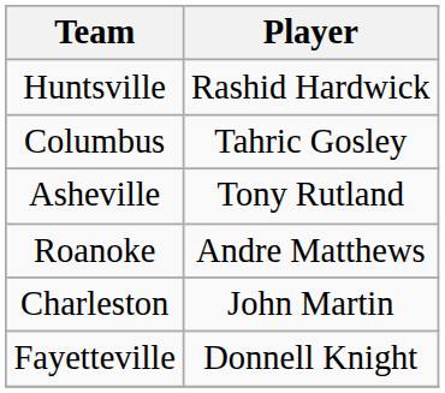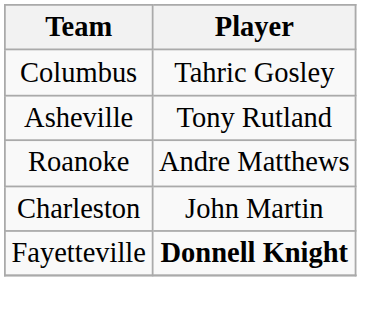 <table class="wikitable" style="text-align:center">
 <tr>
 <th>Team</th>
 <th>Player</th>
-</tr>
-<tr>
-<td>Huntsville</td>
-<td>Rashid Hardwick</td>
 </tr>
 <tr>
 <td>Columbus</td>
 <td>Tahric Gosley</td>
 </tr>
 <tr>
 <td>Asheville</td>
 <td>Tony Rutland</td>
 </tr>
 <tr>
 <td>Roanoke</td>
 <td>Andre Matthews</td>
 </tr>
 <tr>
 <td>Charleston</td>
 <td>John Martin</td>
 </tr>
 <tr>
 <td>Fayetteville</td>
-<td>Donnell Knight</td>
+<td><strong>Donnell Knight</strong></td>
 </tr>
 <tr>
 </tr>
 </table>
